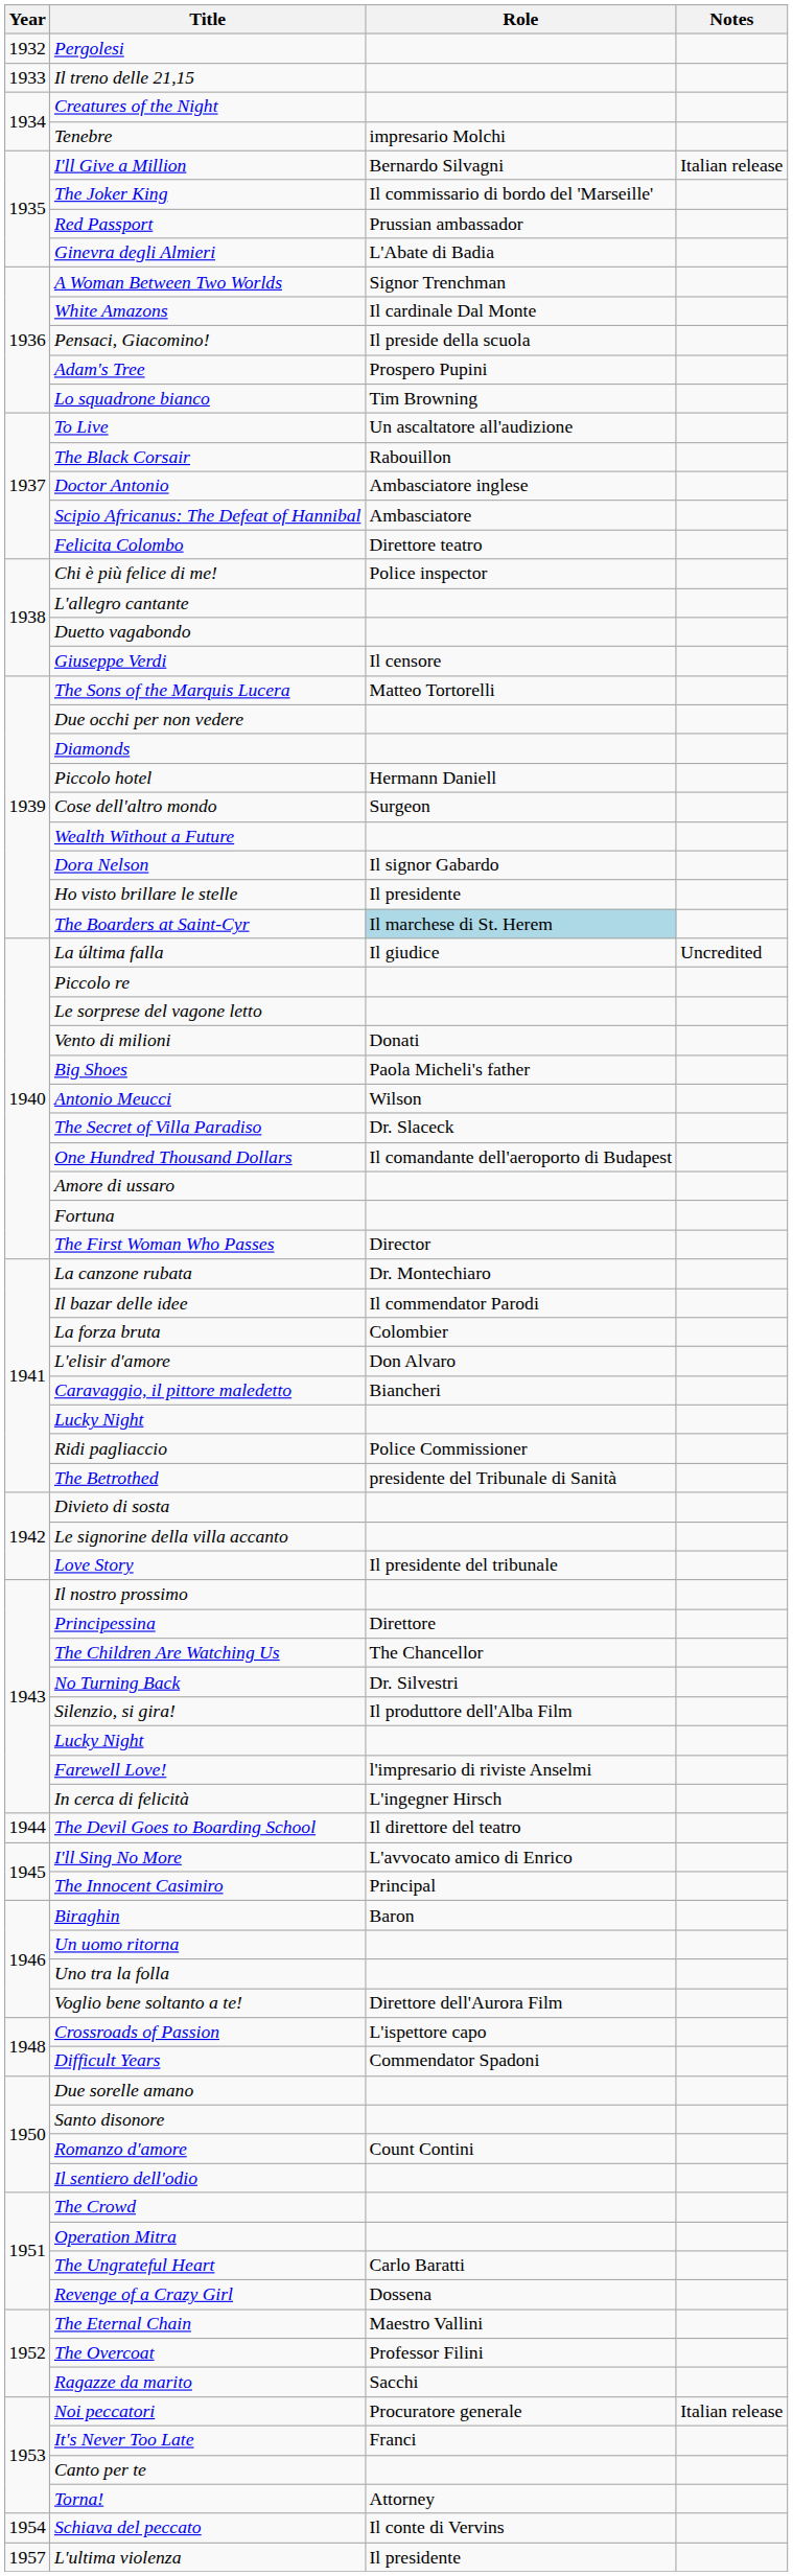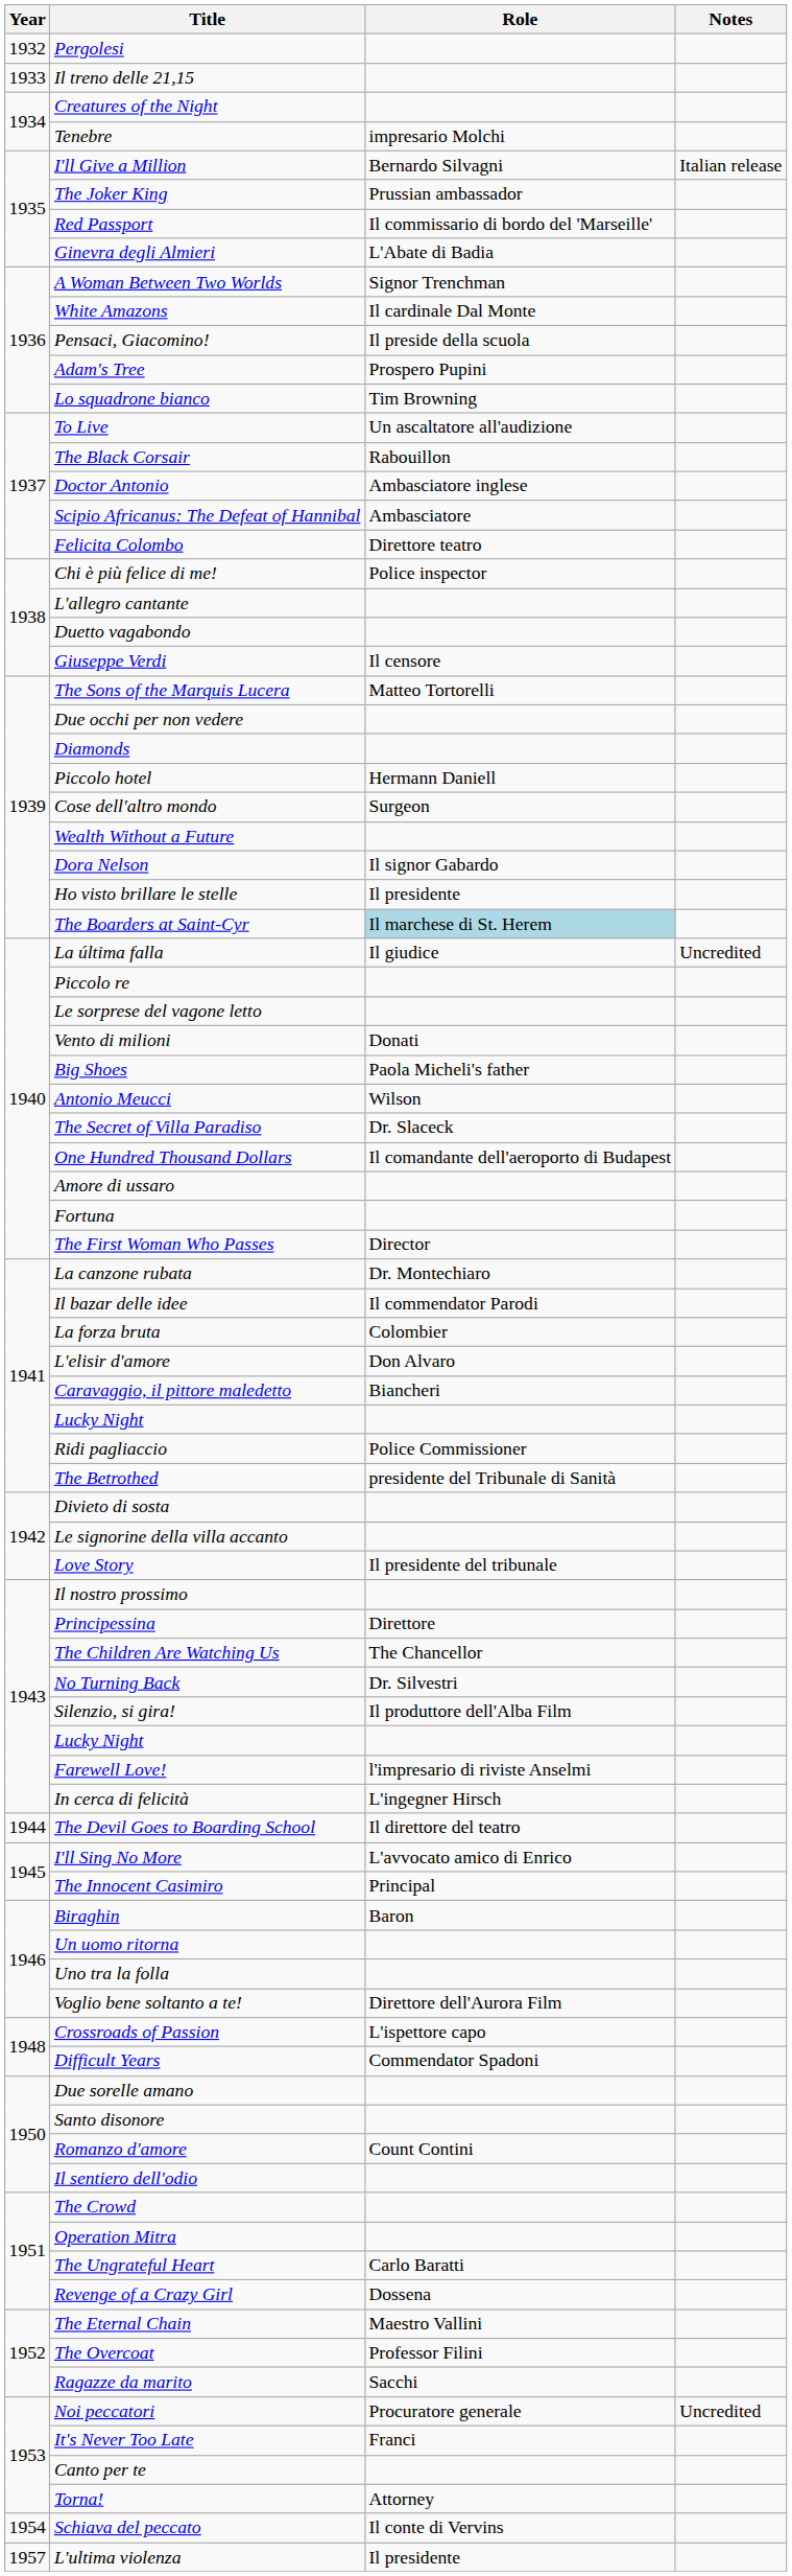 <table class="wikitable plainrowheaders sortable">
 <tr>
 <th scope="col">Year</th>
 <th scope="col">Title</th>
 <th scope="col">Role</th>
 <th scope="col">Notes</th>
 </tr>
 <tr>
 <td>1932</td>
 <td><em><a href='#'>Pergolesi</a></em></td>
 <td></td>
 <td></td>
 </tr>
 <tr>
 <td>1933</td>
 <td><em>Il treno delle 21,15</em></td>
 <td></td>
 <td></td>
 </tr>
 <tr>
 <td rowspan=2>1934</td>
 <td><em><a href='#'>Creatures of the Night</a></em></td>
 <td></td>
 <td></td>
 </tr>
 <tr>
 <td><em>Tenebre</em></td>
 <td>impresario Molchi</td>
 <td></td>
 </tr>
 <tr>
 <td rowspan=4>1935</td>
 <td><em><a href='#'>I'll Give a Million</a></em></td>
 <td>Bernardo Silvagni</td>
 <td>Italian release</td>
 </tr>
 <tr>
 <td><em><a href='#'>The Joker King</a></em></td>
-<td>Il commissario di bordo del 'Marseille'</td>
+<td>Prussian ambassador</td>
 <td></td>
 </tr>
 <tr>
 <td><em><a href='#'>Red Passport</a></em></td>
-<td>Prussian ambassador</td>
+<td>Il commissario di bordo del 'Marseille'</td>
 <td></td>
 </tr>
 <tr>
 <td><em><a href='#'>Ginevra degli Almieri</a></em></td>
 <td>L'Abate di Badia</td>
 <td></td>
 </tr>
 <tr>
 <td rowspan=5>1936</td>
 <td><em><a href='#'>A Woman Between Two Worlds</a></em></td>
 <td>Signor Trenchman</td>
 <td></td>
 </tr>
 <tr>
 <td><em><a href='#'>White Amazons</a></em></td>
 <td>Il cardinale Dal Monte</td>
 <td></td>
 </tr>
 <tr>
 <td><em>Pensaci, Giacomino!</em></td>
 <td>Il preside della scuola</td>
 <td></td>
 </tr>
 <tr>
 <td><em><a href='#'>Adam's Tree</a></em></td>
 <td>Prospero Pupini</td>
 <td></td>
 </tr>
 <tr>
 <td><em><a href='#'>Lo squadrone bianco</a></em></td>
 <td>Tim Browning</td>
 <td></td>
 </tr>
 <tr>
 <td rowspan=5>1937</td>
 <td><em><a href='#'>To Live</a></em></td>
 <td>Un ascaltatore all'audizione</td>
 <td></td>
 </tr>
 <tr>
 <td><em><a href='#'>The Black Corsair</a></em></td>
 <td>Rabouillon</td>
 <td></td>
 </tr>
 <tr>
 <td><em><a href='#'>Doctor Antonio</a></em></td>
 <td>Ambasciatore inglese</td>
 <td></td>
 </tr>
 <tr>
 <td><em><a href='#'>Scipio Africanus: The Defeat of Hannibal</a></em></td>
 <td>Ambasciatore</td>
 <td></td>
 </tr>
 <tr>
 <td><em><a href='#'>Felicita Colombo</a></em></td>
 <td>Direttore teatro</td>
 <td></td>
 </tr>
 <tr>
 <td rowspan=4>1938</td>
 <td><em>Chi è più felice di me!</em></td>
 <td>Police inspector</td>
 <td></td>
 </tr>
 <tr>
 <td><em>L'allegro cantante</em></td>
 <td></td>
 <td></td>
 </tr>
 <tr>
 <td><em>Duetto vagabondo</em></td>
 <td></td>
 <td></td>
 </tr>
 <tr>
 <td><em><a href='#'>Giuseppe Verdi</a></em></td>
 <td>Il censore</td>
 <td></td>
 </tr>
 <tr>
 <td rowspan=9>1939</td>
 <td><em><a href='#'>The Sons of the Marquis Lucera</a></em></td>
 <td>Matteo Tortorelli</td>
 <td></td>
 </tr>
 <tr>
 <td><em>Due occhi per non vedere</em></td>
 <td></td>
 <td></td>
 </tr>
 <tr>
 <td><em><a href='#'>Diamonds</a></em></td>
 <td></td>
 <td></td>
 </tr>
 <tr>
 <td><em>Piccolo hotel</em></td>
 <td>Hermann Daniell</td>
 <td></td>
 </tr>
 <tr>
 <td><em>Cose dell'altro mondo</em></td>
 <td>Surgeon</td>
 <td></td>
 </tr>
 <tr>
 <td><em><a href='#'>Wealth Without a Future</a></em></td>
 <td></td>
 <td></td>
 </tr>
 <tr>
 <td><em><a href='#'>Dora Nelson</a></em></td>
 <td>Il signor Gabardo</td>
 <td></td>
 </tr>
 <tr>
 <td><em>Ho visto brillare le stelle</em></td>
 <td>Il presidente</td>
 <td></td>
 </tr>
 <tr>
 <td><em><a href='#'>The Boarders at Saint-Cyr</a></em></td>
 <td style="background: lightblue;">Il marchese di St. Herem</td>
 <td></td>
 </tr>
 <tr>
 <td rowspan=11>1940</td>
 <td><em>La última falla</em></td>
 <td>Il giudice</td>
 <td>Uncredited</td>
 </tr>
 <tr>
 <td><em>Piccolo re</em></td>
 <td></td>
 <td></td>
 </tr>
 <tr>
 <td><em>Le sorprese del vagone letto</em></td>
 <td></td>
 <td></td>
 </tr>
 <tr>
 <td><em>Vento di milioni</em></td>
 <td>Donati</td>
 <td></td>
 </tr>
 <tr>
 <td><em><a href='#'>Big Shoes</a></em></td>
 <td>Paola Micheli's father</td>
 <td></td>
 </tr>
 <tr>
 <td><em><a href='#'>Antonio Meucci</a></em></td>
 <td>Wilson</td>
 <td></td>
 </tr>
 <tr>
 <td><em><a href='#'>The Secret of Villa Paradiso</a></em></td>
 <td>Dr. Slaceck</td>
 <td></td>
 </tr>
 <tr>
 <td><em><a href='#'>One Hundred Thousand Dollars</a></em></td>
 <td>Il comandante dell'aeroporto di Budapest</td>
 <td></td>
 </tr>
 <tr>
 <td><em>Amore di ussaro</em></td>
 <td></td>
 <td></td>
 </tr>
 <tr>
 <td><em>Fortuna</em></td>
 <td></td>
 <td></td>
 </tr>
 <tr>
 <td><em><a href='#'>The First Woman Who Passes</a></em></td>
 <td>Director</td>
 <td></td>
 </tr>
 <tr>
 <td rowspan=8>1941</td>
 <td><em>La canzone rubata</em></td>
 <td>Dr. Montechiaro</td>
 <td></td>
 </tr>
 <tr>
 <td><em>Il bazar delle idee</em></td>
 <td>Il commendator Parodi</td>
 <td></td>
 </tr>
 <tr>
 <td><em>La forza bruta</em></td>
 <td>Colombier</td>
 <td></td>
 </tr>
 <tr>
 <td><em>L'elisir d'amore</em></td>
 <td>Don Alvaro</td>
 <td></td>
 </tr>
 <tr>
 <td><em><a href='#'>Caravaggio, il pittore maledetto</a></em></td>
 <td>Biancheri</td>
 <td></td>
 </tr>
 <tr>
 <td><em><a href='#'>Lucky Night</a></em></td>
 <td></td>
 <td></td>
 </tr>
 <tr>
 <td><em>Ridi pagliaccio</em></td>
 <td>Police Commissioner</td>
 <td></td>
 </tr>
 <tr>
 <td><em><a href='#'>The Betrothed</a></em></td>
 <td>presidente del Tribunale di Sanità</td>
 <td></td>
 </tr>
 <tr>
 <td rowspan=3>1942</td>
 <td><em>Divieto di sosta</em></td>
 <td></td>
 <td></td>
 </tr>
 <tr>
 <td><em>Le signorine della villa accanto</em></td>
 <td></td>
 <td></td>
 </tr>
 <tr>
 <td><em><a href='#'>Love Story</a></em></td>
 <td>Il presidente del tribunale</td>
 <td></td>
 </tr>
 <tr>
 <td rowspan=8>1943</td>
 <td><em>Il nostro prossimo</em></td>
 <td></td>
 <td></td>
 </tr>
 <tr>
 <td><em><a href='#'>Principessina</a></em></td>
 <td>Direttore</td>
 <td></td>
 </tr>
 <tr>
 <td><em><a href='#'>The Children Are Watching Us</a></em></td>
 <td>The Chancellor</td>
 <td></td>
 </tr>
 <tr>
 <td><em><a href='#'>No Turning Back</a></em></td>
 <td>Dr. Silvestri</td>
 <td></td>
 </tr>
 <tr>
 <td><em>Silenzio, si gira!</em></td>
 <td>Il produttore dell'Alba Film</td>
 <td></td>
 </tr>
 <tr>
 <td><em><a href='#'>Lucky Night</a></em></td>
 <td></td>
 <td></td>
 </tr>
 <tr>
 <td><em><a href='#'>Farewell Love!</a></em></td>
 <td>l'impresario di riviste Anselmi</td>
 <td></td>
 </tr>
 <tr>
 <td><em>In cerca di felicità</em></td>
 <td>L'ingegner Hirsch</td>
 <td></td>
 </tr>
 <tr>
 <td>1944</td>
 <td><em><a href='#'>The Devil Goes to Boarding School</a></em></td>
 <td>Il direttore del teatro</td>
 <td></td>
 </tr>
 <tr>
 <td rowspan=2>1945</td>
 <td><em><a href='#'>I'll Sing No More</a></em></td>
 <td>L'avvocato amico di Enrico</td>
 <td></td>
 </tr>
 <tr>
 <td><em><a href='#'>The Innocent Casimiro</a></em></td>
 <td>Principal</td>
 <td></td>
 </tr>
 <tr>
 <td rowspan=4>1946</td>
 <td><em><a href='#'>Biraghin</a></em></td>
 <td>Baron</td>
 <td></td>
 </tr>
 <tr>
 <td><em><a href='#'>Un uomo ritorna</a></em></td>
 <td></td>
 <td></td>
 </tr>
 <tr>
 <td><em>Uno tra la folla</em></td>
 <td></td>
 <td></td>
 </tr>
 <tr>
 <td><em>Voglio bene soltanto a te!</em></td>
 <td>Direttore dell'Aurora Film</td>
 <td></td>
 </tr>
 <tr>
 <td rowspan=2>1948</td>
 <td><em><a href='#'>Crossroads of Passion</a></em></td>
 <td>L'ispettore capo</td>
 <td></td>
 </tr>
 <tr>
 <td><em><a href='#'>Difficult Years</a></em></td>
 <td>Commendator Spadoni</td>
 <td></td>
 </tr>
 <tr>
 <td rowspan=4>1950</td>
 <td><em>Due sorelle amano</em></td>
 <td></td>
 <td></td>
 </tr>
 <tr>
 <td><em>Santo disonore</em></td>
 <td></td>
 <td></td>
 </tr>
 <tr>
 <td><em><a href='#'>Romanzo d'amore</a></em></td>
 <td>Count Contini</td>
 <td></td>
 </tr>
 <tr>
 <td><em><a href='#'>Il sentiero dell'odio</a></em></td>
 <td></td>
 <td></td>
 </tr>
 <tr>
 <td rowspan=4>1951</td>
 <td><em><a href='#'>The Crowd</a></em></td>
 <td></td>
 <td></td>
 </tr>
 <tr>
 <td><em><a href='#'>Operation Mitra</a></em></td>
 <td></td>
 <td></td>
 </tr>
 <tr>
 <td><em><a href='#'>The Ungrateful Heart</a></em></td>
 <td>Carlo Baratti</td>
 <td></td>
 </tr>
 <tr>
 <td><em><a href='#'>Revenge of a Crazy Girl</a></em></td>
 <td>Dossena</td>
 <td></td>
 </tr>
 <tr>
 <td rowspan=3>1952</td>
 <td><em><a href='#'>The Eternal Chain</a></em></td>
 <td>Maestro Vallini</td>
 <td></td>
 </tr>
 <tr>
 <td><em><a href='#'>The Overcoat</a></em></td>
 <td>Professor Filini</td>
 <td></td>
 </tr>
 <tr>
 <td><em><a href='#'>Ragazze da marito</a></em></td>
 <td>Sacchi</td>
 <td></td>
 </tr>
 <tr>
 <td rowspan=4>1953</td>
 <td><em><a href='#'>Noi peccatori</a></em></td>
 <td>Procuratore generale</td>
-<td>Italian release</td>
+<td>Uncredited</td>
 </tr>
 <tr>
 <td><em><a href='#'>It's Never Too Late</a></em></td>
 <td>Franci</td>
 <td></td>
 </tr>
 <tr>
 <td><em>Canto per te</em></td>
 <td></td>
 <td></td>
 </tr>
 <tr>
 <td><em><a href='#'>Torna!</a></em></td>
 <td>Attorney</td>
 <td></td>
 </tr>
 <tr>
 <td>1954</td>
 <td><em><a href='#'>Schiava del peccato</a></em></td>
 <td>Il conte di Vervins</td>
 <td></td>
 </tr>
 <tr>
 <td>1957</td>
 <td><em>L'ultima violenza</em></td>
 <td>Il presidente</td>
 <td></td>
 </tr>
 </table>
